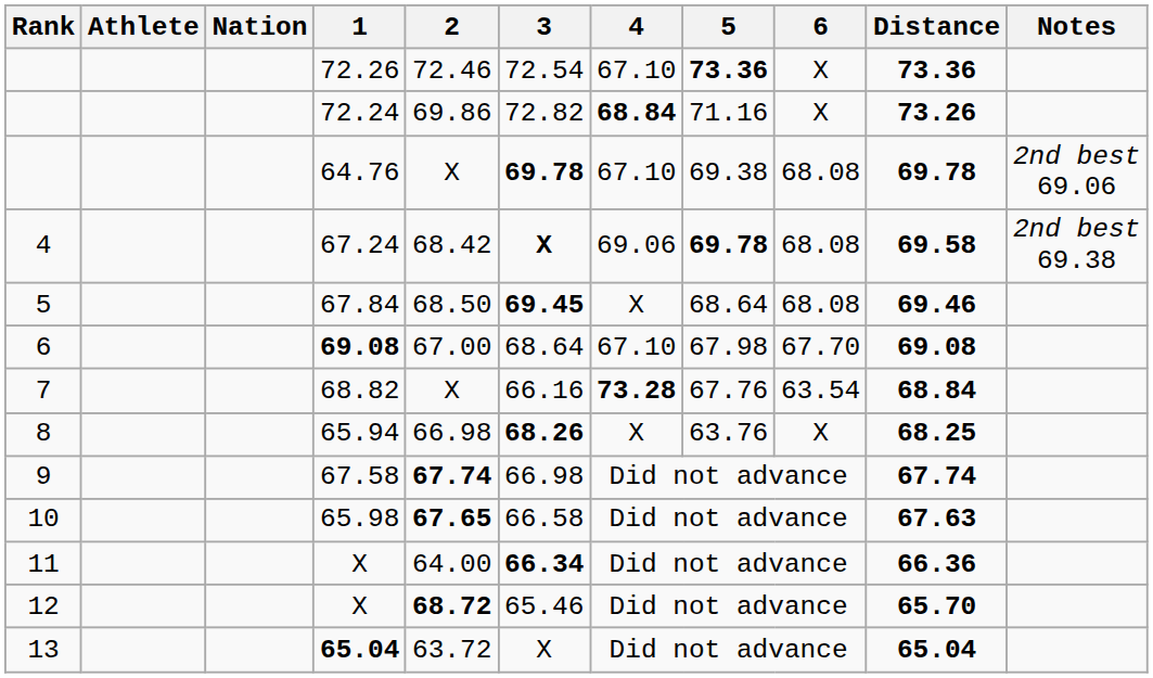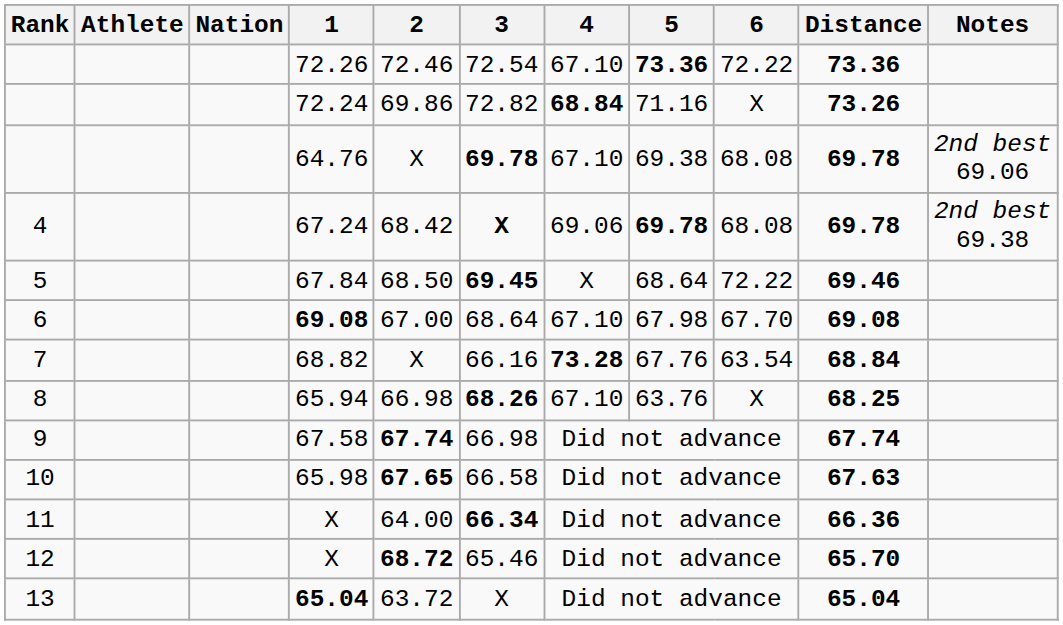 <table class="wikitable sortable" style="text-align:center">
 <tr>
 <th>Rank</th>
 <th>Athlete</th>
 <th>Nation</th>
 <th>1</th>
 <th>2</th>
 <th>3</th>
 <th>4</th>
 <th>5</th>
 <th>6</th>
 <th>Distance</th>
 <th>Notes</th>
 </tr>
 <tr>
 <td></td>
 <td align=left></td>
 <td align=left></td>
 <td>72.26</td>
 <td>72.46</td>
 <td>72.54</td>
 <td>67.10</td>
 <td><strong>73.36</strong> </td>
-<td data-sort-value=1.00>X</td>
+<td>72.22</td>
 <td><strong>73.36</strong></td>
 <td></td>
 </tr>
 <tr>
 <td></td>
 <td align=left></td>
 <td align=left></td>
 <td>72.24</td>
 <td>69.86</td>
 <td>72.82</td>
 <td><strong>68.84</strong></td>
 <td>71.16</td>
 <td data-sort-value=1.00>X</td>
 <td><strong>73.26</strong></td>
 <td></td>
 </tr>
 <tr>
 <td></td>
 <td align=left></td>
 <td align=left></td>
 <td>64.76</td>
 <td data-sort-value=1.00>X</td>
 <td><strong>69.78</strong></td>
 <td>67.10</td>
 <td>69.38</td>
 <td>68.08</td>
 <td><strong>69.78</strong></td>
 <td><em>2nd best</em><br>69.06</td>
 </tr>
 <tr>
 <td>4</td>
 <td align=left></td>
 <td align=left></td>
 <td>67.24</td>
 <td>68.42</td>
 <td data-sort-value=1.00><strong>X</strong></td>
 <td>69.06</td>
 <td><strong>69.78</strong></td>
 <td>68.08</td>
-<td><strong>69.58</strong></td>
+<td><strong>69.78</strong></td>
 <td><em>2nd best</em><br>69.38</td>
 </tr>
 <tr>
 <td>5</td>
 <td align=left></td>
 <td align=left></td>
 <td>67.84</td>
 <td>68.50</td>
 <td><strong>69.45</strong></td>
 <td data-sort-value=1.00>X</td>
 <td>68.64</td>
-<td>68.08</td>
+<td>72.22</td>
 <td><strong>69.46</strong></td>
 <td></td>
 </tr>
 <tr>
 <td>6</td>
 <td align=left></td>
 <td align=left></td>
 <td><strong>69.08</strong></td>
 <td>67.00</td>
 <td>68.64</td>
 <td>67.10</td>
 <td>67.98</td>
 <td>67.70</td>
 <td><strong>69.08</strong></td>
 <td></td>
 </tr>
 <tr>
 <td>7</td>
 <td align=left></td>
 <td align=left></td>
 <td>68.82</td>
 <td data-sort-value=1.00>X</td>
 <td>66.16</td>
 <td><strong>73.28</strong> </td>
 <td>67.76</td>
 <td>63.54</td>
 <td><strong>68.84</strong></td>
 <td></td>
 </tr>
 <tr>
 <td>8</td>
 <td align=left></td>
 <td align=left></td>
 <td>65.94</td>
 <td>66.98</td>
 <td><strong>68.26</strong></td>
-<td data-sort-value=1.00>X</td>
+<td>67.10</td>
 <td>63.76</td>
 <td data-sort-value=1.00>X</td>
 <td><strong>68.25</strong></td>
 <td></td>
 </tr>
 <tr>
 <td>9</td>
 <td align=left></td>
 <td align=left></td>
 <td>67.58</td>
 <td><strong>67.74</strong></td>
 <td>66.98</td>
 <td colspan=3 data-sort-value=0.00>Did not advance</td>
 <td><strong>67.74</strong></td>
 <td></td>
 </tr>
 <tr>
 <td>10</td>
 <td align=left></td>
 <td align=left></td>
 <td>65.98</td>
 <td><strong>67.65</strong></td>
 <td>66.58</td>
 <td colspan=3 data-sort-value=0.00>Did not advance</td>
 <td><strong>67.63</strong></td>
 <td></td>
 </tr>
 <tr>
 <td>11</td>
 <td align=left></td>
 <td align=left></td>
 <td data-sort-value=1.00>X</td>
 <td>64.00</td>
 <td><strong>66.34</strong></td>
 <td colspan=3 data-sort-value=0.00>Did not advance</td>
 <td><strong>66.36</strong></td>
 <td></td>
 </tr>
 <tr>
 <td>12</td>
 <td align=left></td>
 <td align=left></td>
 <td data-sort-value=1.00>X</td>
 <td><strong>68.72</strong></td>
 <td>65.46</td>
 <td colspan=3 data-sort-value=0.00>Did not advance</td>
 <td><strong>65.70</strong></td>
 <td></td>
 </tr>
 <tr>
 <td>13</td>
 <td align=left></td>
 <td align=left></td>
 <td><strong>65.04</strong></td>
 <td>63.72</td>
 <td data-sort-value=1.00>X</td>
 <td colspan=3 data-sort-value=0.00>Did not advance</td>
 <td><strong>65.04</strong></td>
 <td></td>
 </tr>
 </table>
